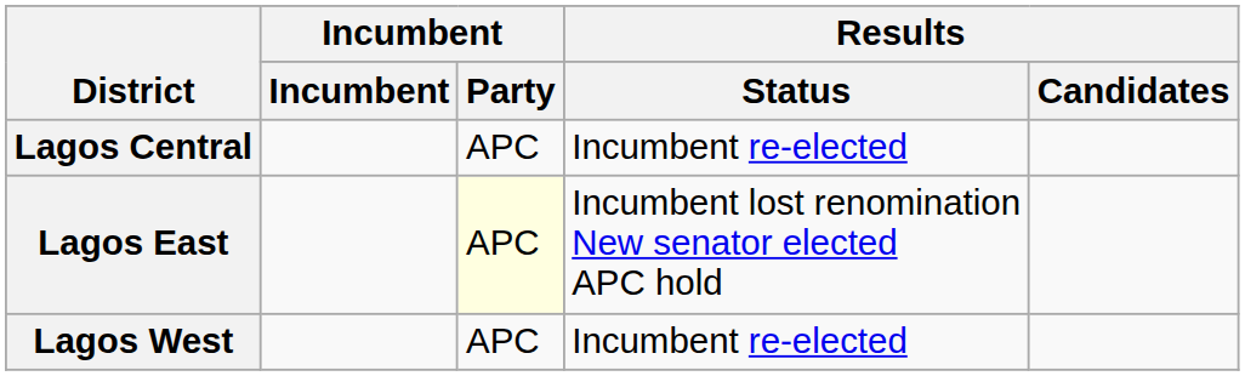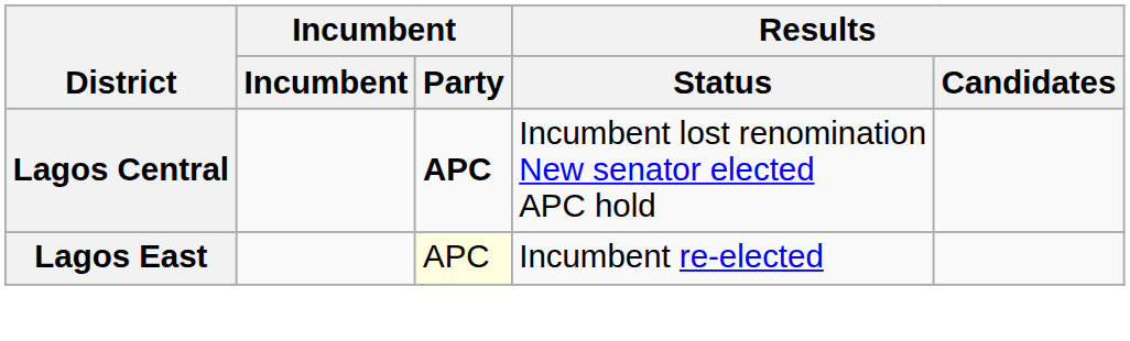 <table class="wikitable sortable">
 <tr valign=bottom>
 <th rowspan=2>District</th>
 <th colspan=2>Incumbent</th>
 <th colspan=2>Results</th>
 </tr>
 <tr valign=bottom>
 <th>Incumbent</th>
 <th>Party</th>
 <th>Status</th>
 <th>Candidates</th>
 </tr>
 <tr>
 <th>Lagos Central</th>
 <td></td>
-<td>APC</td>
-<td>Incumbent <a href='#'>re-elected</a></td>
+<td><strong>APC</strong></td>
+<td>Incumbent lost renomination<br><a href='#'>New senator elected</a><br>APC hold</td>
 <td nowrap></td>
 </tr>
 <tr>
 <th>Lagos East</th>
 <td></td>
 <td style="background: lightyellow;">APC</td>
-<td>Incumbent lost renomination<br><a href='#'>New senator elected</a><br>APC hold</td>
-<td nowrap></td>
-</tr>
-<tr>
-<th>Lagos West</th>
-<td></td>
-<td>APC</td>
 <td>Incumbent <a href='#'>re-elected</a></td>
 <td nowrap></td>
 </tr>
 </table>
